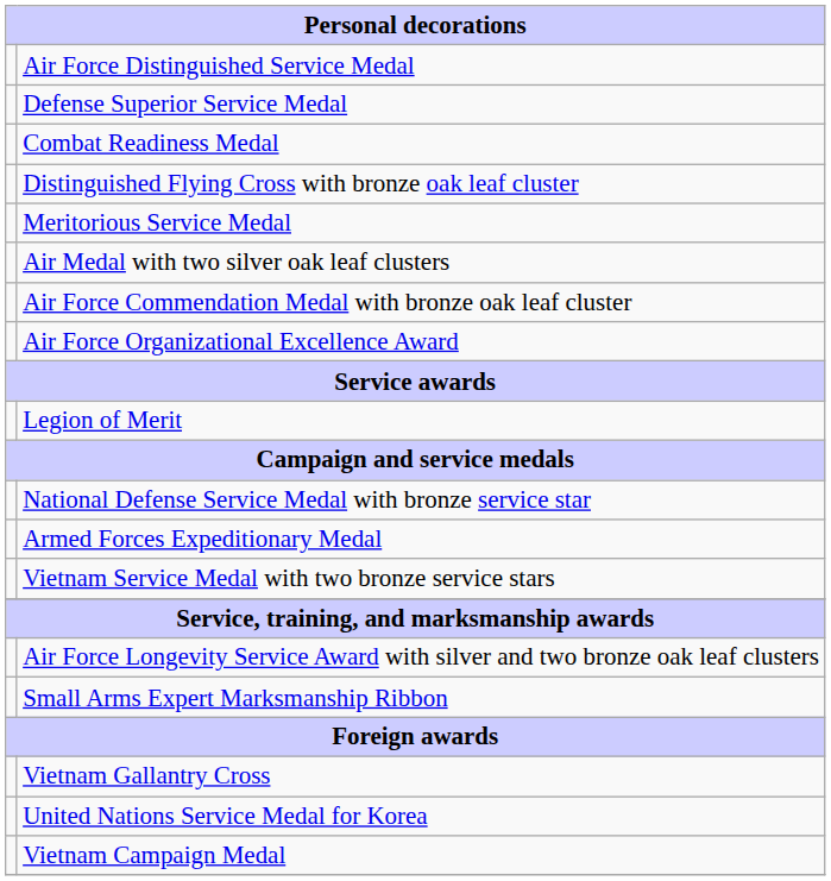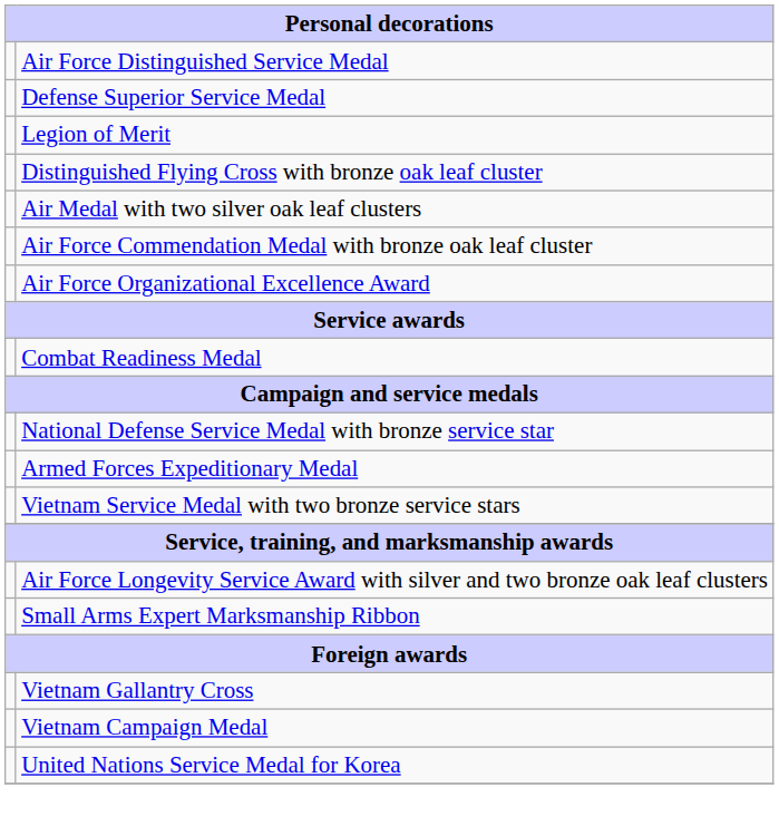 <table class="wikitable">
 <tr style="background:#ccf; text-align:center;">
 <td colspan=2><strong>Personal decorations</strong></td>
 </tr>
 <tr>
 <td></td>
 <td><a href='#'>Air Force Distinguished Service Medal</a></td>
 </tr>
 <tr>
 <td></td>
 <td><a href='#'>Defense Superior Service Medal</a></td>
 </tr>
 <tr>
 <td></td>
-<td><a href='#'>Combat Readiness Medal</a></td>
+<td><a href='#'>Legion of Merit</a></td>
 </tr>
 <tr>
 <td></td>
 <td><a href='#'>Distinguished Flying Cross</a> with bronze <a href='#'>oak leaf cluster</a></td>
-</tr>
-<tr>
-<td></td>
-<td><a href='#'>Meritorious Service Medal</a></td>
 </tr>
 <tr>
 <td></td>
 <td><a href='#'>Air Medal</a> with two silver oak leaf clusters</td>
 </tr>
 <tr>
 <td></td>
 <td><a href='#'>Air Force Commendation Medal</a> with bronze oak leaf cluster</td>
 </tr>
 <tr>
 <td></td>
 <td><a href='#'>Air Force Organizational Excellence Award</a></td>
 </tr>
 <tr style="background:#ccf; text-align:center;">
 <td colspan=2><strong>Service awards</strong></td>
 </tr>
 <tr>
 <td></td>
-<td><a href='#'>Legion of Merit</a></td>
+<td><a href='#'>Combat Readiness Medal</a></td>
 </tr>
 <tr style="background:#ccf; text-align:center;">
 <td colspan=2><strong>Campaign and service medals</strong></td>
 </tr>
 <tr>
 <td></td>
 <td><a href='#'>National Defense Service Medal</a> with bronze <a href='#'>service star</a></td>
 </tr>
 <tr>
 <td></td>
 <td><a href='#'>Armed Forces Expeditionary Medal</a></td>
 </tr>
 <tr>
 <td></td>
 <td><a href='#'>Vietnam Service Medal</a> with two bronze service stars</td>
 </tr>
 <tr>
 </tr>
 <tr style="background:#ccf; text-align:center;">
 <td colspan=2><strong>Service, training, and marksmanship awards</strong></td>
 </tr>
 <tr>
 <td></td>
 <td><a href='#'>Air Force Longevity Service Award</a> with silver and two bronze oak leaf clusters</td>
 </tr>
 <tr>
 <td></td>
 <td><a href='#'>Small Arms Expert Marksmanship Ribbon</a></td>
 </tr>
 <tr style="background:#ccf; text-align:center;">
 <td colspan=2><strong>Foreign awards</strong></td>
 </tr>
 <tr>
 <td></td>
 <td><a href='#'>Vietnam Gallantry Cross</a></td>
 </tr>
 <tr>
 <td></td>
-<td><a href='#'>United Nations Service Medal for Korea</a></td>
+<td><a href='#'>Vietnam Campaign Medal</a></td>
 </tr>
 <tr>
 <td></td>
-<td><a href='#'>Vietnam Campaign Medal</a></td>
+<td><a href='#'>United Nations Service Medal for Korea</a></td>
 </tr>
 <tr>
 </tr>
 </table>
